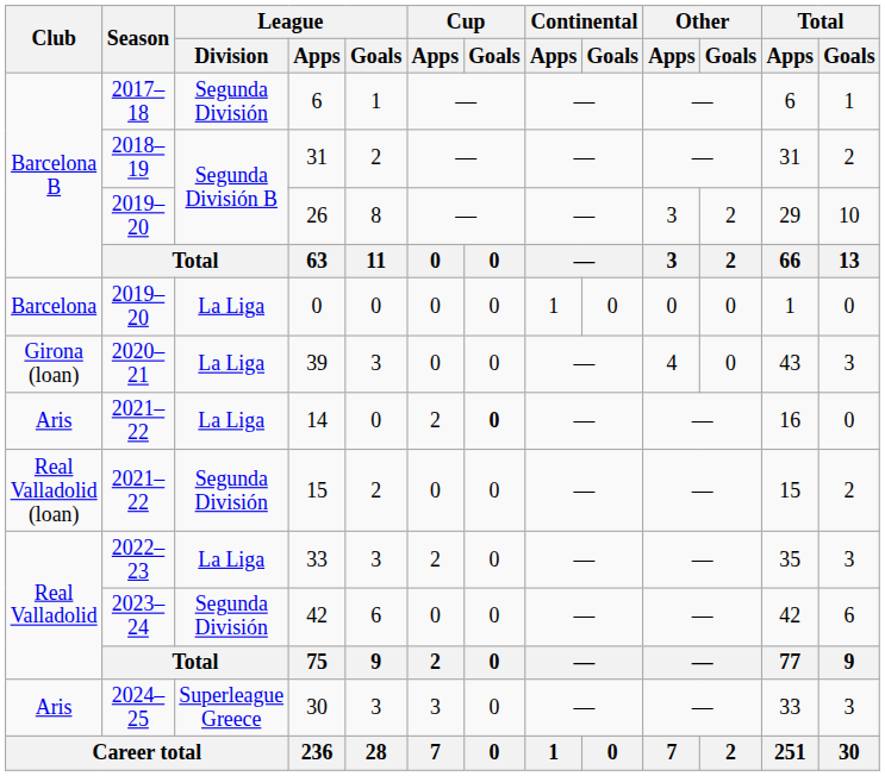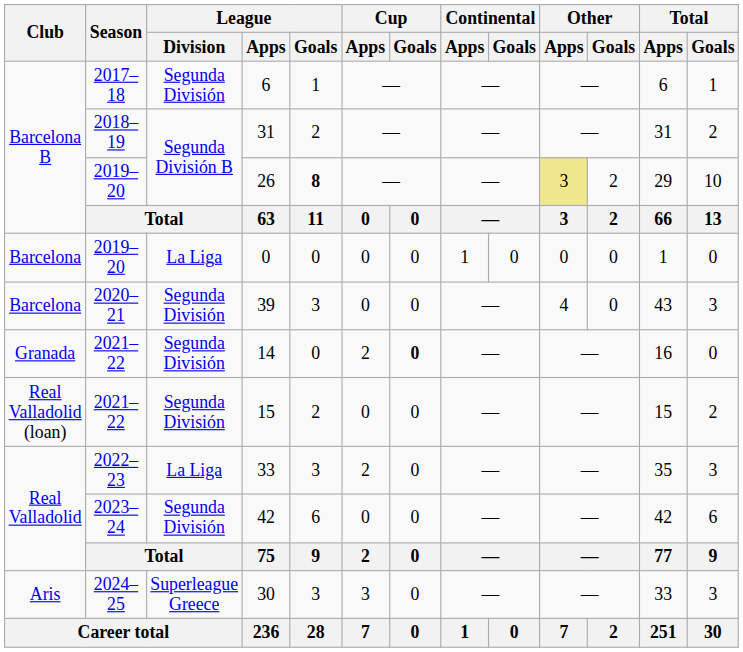 <table class="wikitable" style="text-align:center">
 <tr>
 <th rowspan="2">Club</th>
 <th rowspan="2">Season</th>
 <th colspan="3">League</th>
 <th colspan="2">Cup</th>
 <th colspan="2">Continental</th>
 <th colspan="2">Other</th>
 <th colspan="2">Total</th>
 </tr>
 <tr>
 <th>Division</th>
 <th>Apps</th>
 <th>Goals</th>
 <th>Apps</th>
 <th>Goals</th>
 <th>Apps</th>
 <th>Goals</th>
 <th>Apps</th>
 <th>Goals</th>
 <th>Apps</th>
 <th>Goals</th>
 </tr>
 <tr>
 <td rowspan="4"><a href='#'>Barcelona B</a></td>
 <td><a href='#'>2017–18</a></td>
 <td><a href='#'>Segunda División</a></td>
 <td>6</td>
 <td>1</td>
 <td colspan="2">—</td>
 <td colspan="2">—</td>
 <td colspan="2">—</td>
 <td>6</td>
 <td>1</td>
 </tr>
 <tr>
 <td><a href='#'>2018–19</a></td>
 <td rowspan="2"><a href='#'>Segunda División B</a></td>
 <td>31</td>
 <td>2</td>
 <td colspan="2">—</td>
 <td colspan="2">—</td>
 <td colspan="2">—</td>
 <td>31</td>
 <td>2</td>
 </tr>
 <tr>
 <td><a href='#'>2019–20</a></td>
 <td>26</td>
-<td>8</td>
+<td><strong>8</strong></td>
 <td colspan="2">—</td>
 <td colspan="2">—</td>
-<td>3</td>
+<td style="background: khaki;">3</td>
 <td>2</td>
 <td>29</td>
 <td>10</td>
 </tr>
 <tr>
 <th colspan="2">Total</th>
 <th>63</th>
 <th>11</th>
 <th>0</th>
 <th>0</th>
 <th colspan="2">—</th>
 <th>3</th>
 <th>2</th>
 <th>66</th>
 <th>13</th>
 </tr>
 <tr>
 <td><a href='#'>Barcelona</a></td>
 <td><a href='#'>2019–20</a></td>
 <td><a href='#'>La Liga</a></td>
 <td>0</td>
 <td>0</td>
 <td>0</td>
 <td>0</td>
 <td>1</td>
 <td>0</td>
 <td>0</td>
 <td>0</td>
 <td>1</td>
 <td>0</td>
 </tr>
 <tr>
-<td><a href='#'>Girona</a> (loan)</td>
+<td><a href='#'>Barcelona</a></td>
 <td><a href='#'>2020–21</a></td>
-<td><a href='#'>La Liga</a></td>
+<td><a href='#'>Segunda División</a></td>
 <td>39</td>
 <td>3</td>
 <td>0</td>
 <td>0</td>
 <td colspan="2">—</td>
 <td>4</td>
 <td>0</td>
 <td>43</td>
 <td>3</td>
 </tr>
 <tr>
-<td><a href='#'>Aris</a></td>
+<td><a href='#'>Granada</a></td>
 <td><a href='#'>2021–22</a></td>
-<td><a href='#'>La Liga</a></td>
+<td><a href='#'>Segunda División</a></td>
 <td>14</td>
 <td>0</td>
 <td>2</td>
 <td><strong>0</strong></td>
 <td colspan="2">—</td>
 <td colspan="2">—</td>
 <td>16</td>
 <td>0</td>
 </tr>
 <tr>
 <td><a href='#'>Real Valladolid</a> (loan)</td>
 <td><a href='#'>2021–22</a></td>
 <td><a href='#'>Segunda División</a></td>
 <td>15</td>
 <td>2</td>
 <td>0</td>
 <td>0</td>
 <td colspan="2">—</td>
 <td colspan="2">—</td>
 <td>15</td>
 <td>2</td>
 </tr>
 <tr>
 <td rowspan="3"><a href='#'>Real Valladolid</a></td>
 <td><a href='#'>2022–23</a></td>
 <td><a href='#'>La Liga</a></td>
 <td>33</td>
 <td>3</td>
 <td>2</td>
 <td>0</td>
 <td colspan="2">—</td>
 <td colspan="2">—</td>
 <td>35</td>
 <td>3</td>
 </tr>
 <tr>
 <td><a href='#'>2023–24</a></td>
 <td><a href='#'>Segunda División</a></td>
 <td>42</td>
 <td>6</td>
 <td>0</td>
 <td>0</td>
 <td colspan="2">—</td>
 <td colspan="2">—</td>
 <td>42</td>
 <td>6</td>
 </tr>
 <tr>
 <th colspan="2">Total</th>
 <th>75</th>
 <th>9</th>
 <th>2</th>
 <th>0</th>
 <th colspan="2">—</th>
 <th colspan="2">—</th>
 <th>77</th>
 <th>9</th>
 </tr>
 <tr>
 <td><a href='#'>Aris</a></td>
 <td><a href='#'>2024–25</a></td>
 <td><a href='#'>Superleague Greece</a></td>
 <td>30</td>
 <td>3</td>
 <td>3</td>
 <td>0</td>
 <td colspan="2">—</td>
 <td colspan="2">—</td>
 <td>33</td>
 <td>3</td>
 </tr>
 <tr>
 <th colspan="3">Career total</th>
 <th>236</th>
 <th>28</th>
 <th>7</th>
 <th>0</th>
 <th>1</th>
 <th>0</th>
 <th>7</th>
 <th>2</th>
 <th>251</th>
 <th>30</th>
 </tr>
 </table>
